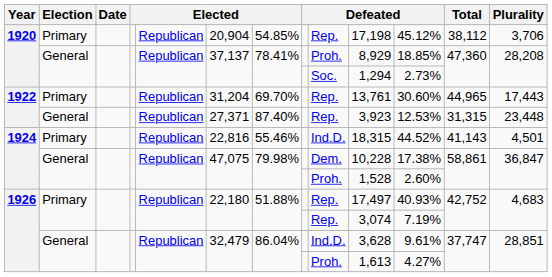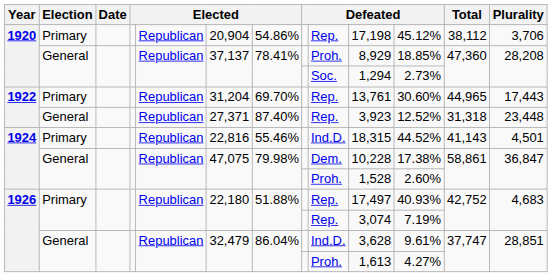 <table class=wikitable>
 <tr>
 <th>Year</th>
 <th>Election</th>
 <th>Date</th>
 <th ! colspan="4">Elected</th>
 <th ! colspan="4">Defeated</th>
 <th>Total</th>
 <th>Plurality</th>
 </tr>
 <tr>
 <th rowspan="3" valign="top"><a href='#'>1920</a></th>
 <td valign="top">Primary</td>
 <td valign="top"></td>
 <td valign="top"></td>
 <td valign="top" ><a href='#'>Republican</a></td>
 <td valign="top" align="right">20,904</td>
-<td valign="top" align="right">54.85%</td>
+<td valign="top" align="right">54.86%</td>
 <td valign="top"></td>
 <td valign="top" ><a href='#'>Rep.</a></td>
 <td valign="top" align="right">17,198</td>
 <td valign="top" align="right">45.12%</td>
 <td valign="top" align="right">38,112</td>
 <td valign="top" align="right">3,706</td>
 </tr>
 <tr>
 <td rowspan="2" valign="top">General</td>
 <td rowspan="2" valign="top"></td>
 <td rowspan="2" valign="top"></td>
 <td rowspan="2" valign="top" ><a href='#'>Republican</a></td>
 <td rowspan="2" valign="top" align="right">37,137</td>
 <td rowspan="2" valign="top" align="right">78.41%</td>
 <td valign="top"></td>
 <td valign="top" ><a href='#'>Proh.</a></td>
 <td valign="top" align="right">8,929</td>
 <td valign="top" align="right">18.85%</td>
 <td rowspan="2" valign="top" align="right">47,360</td>
 <td rowspan="2" valign="top" align="right">28,208</td>
 </tr>
 <tr>
 <td valign="top"></td>
 <td valign="top" ><a href='#'>Soc.</a></td>
 <td valign="top" align="right">1,294</td>
 <td valign="top" align="right">2.73%</td>
 </tr>
 <tr>
 <th rowspan="2" valign="top"><a href='#'>1922</a></th>
 <td valign="top">Primary</td>
 <td valign="top"></td>
 <td valign="top"></td>
 <td valign="top" ><a href='#'>Republican</a></td>
 <td valign="top" align="right">31,204</td>
 <td valign="top" align="right">69.70%</td>
 <td valign="top"></td>
 <td valign="top" ><a href='#'>Rep.</a></td>
 <td valign="top" align="right">13,761</td>
 <td valign="top" align="right">30.60%</td>
 <td valign="top" align="right">44,965</td>
 <td valign="top" align="right">17,443</td>
 </tr>
 <tr>
 <td valign="top">General</td>
 <td valign="top"></td>
 <td valign="top"></td>
 <td valign="top" ><a href='#'>Republican</a></td>
 <td valign="top" align="right">27,371</td>
 <td valign="top" align="right">87.40%</td>
 <td valign="top"></td>
 <td valign="top" ><a href='#'>Rep.</a></td>
 <td valign="top" align="right">3,923</td>
-<td valign="top" align="right">12.53%</td>
-<td valign="top" align="right">31,315</td>
+<td valign="top" align="right">12.52%</td>
+<td valign="top" align="right">31,318</td>
 <td valign="top" align="right">23,448</td>
 </tr>
 <tr>
 <th rowspan="3" valign="top"><a href='#'>1924</a></th>
 <td valign="top">Primary</td>
 <td valign="top"></td>
 <td valign="top"></td>
 <td valign="top" ><a href='#'>Republican</a></td>
 <td valign="top" align="right">22,816</td>
 <td valign="top" align="right">55.46%</td>
 <td valign="top"></td>
 <td valign="top" ><a href='#'>Ind.D.</a></td>
 <td valign="top" align="right">18,315</td>
 <td valign="top" align="right">44.52%</td>
 <td valign="top" align="right">41,143</td>
 <td valign="top" align="right">4,501</td>
 </tr>
 <tr>
 <td rowspan="2" valign="top">General</td>
 <td rowspan="2" valign="top"></td>
 <td rowspan="2" valign="top"></td>
 <td rowspan="2" valign="top" ><a href='#'>Republican</a></td>
 <td rowspan="2" valign="top" align="right">47,075</td>
 <td rowspan="2" valign="top" align="right">79.98%</td>
 <td valign="top"></td>
 <td valign="top" ><a href='#'>Dem.</a></td>
 <td valign="top" align="right">10,228</td>
 <td valign="top" align="right">17.38%</td>
 <td rowspan="2" valign="top" align="right">58,861</td>
 <td rowspan="2" valign="top" align="right">36,847</td>
 </tr>
 <tr>
 <td valign="top"></td>
 <td valign="top" ><a href='#'>Proh.</a></td>
 <td valign="top" align="right">1,528</td>
 <td valign="top" align="right">2.60%</td>
 </tr>
 <tr>
 <th rowspan="4" valign="top"><a href='#'>1926</a></th>
 <td rowspan="2" valign="top">Primary</td>
 <td rowspan="2" valign="top"></td>
 <td rowspan="2" valign="top"></td>
 <td rowspan="2" valign="top" ><a href='#'>Republican</a></td>
 <td rowspan="2" valign="top" align="right">22,180</td>
 <td rowspan="2" valign="top" align="right">51.88%</td>
 <td valign="top"></td>
 <td valign="top" ><a href='#'>Rep.</a></td>
 <td valign="top" align="right">17,497</td>
 <td valign="top" align="right">40.93%</td>
 <td rowspan="2" valign="top" align="right">42,752</td>
 <td rowspan="2" valign="top" align="right">4,683</td>
 </tr>
 <tr>
 <td valign="top"></td>
 <td valign="top" ><a href='#'>Rep.</a></td>
 <td valign="top" align="right">3,074</td>
 <td valign="top" align="right">7.19%</td>
 </tr>
 <tr>
 <td rowspan="2" valign="top">General</td>
 <td rowspan="2" valign="top"></td>
 <td rowspan="2" valign="top"></td>
 <td rowspan="2" valign="top" ><a href='#'>Republican</a></td>
 <td rowspan="2" valign="top" align="right">32,479</td>
 <td rowspan="2" valign="top" align="right">86.04%</td>
 <td valign="top"></td>
 <td valign="top" ><a href='#'>Ind.D.</a></td>
 <td valign="top" align="right">3,628</td>
 <td valign="top" align="right">9.61%</td>
 <td rowspan="2" valign="top" align="right">37,747</td>
 <td rowspan="2" valign="top" align="right">28,851</td>
 </tr>
 <tr>
 <td valign="top"></td>
 <td valign="top" ><a href='#'>Proh.</a></td>
 <td valign="top" align="right">1,613</td>
 <td valign="top" align="right">4.27%</td>
 </tr>
 </table>
